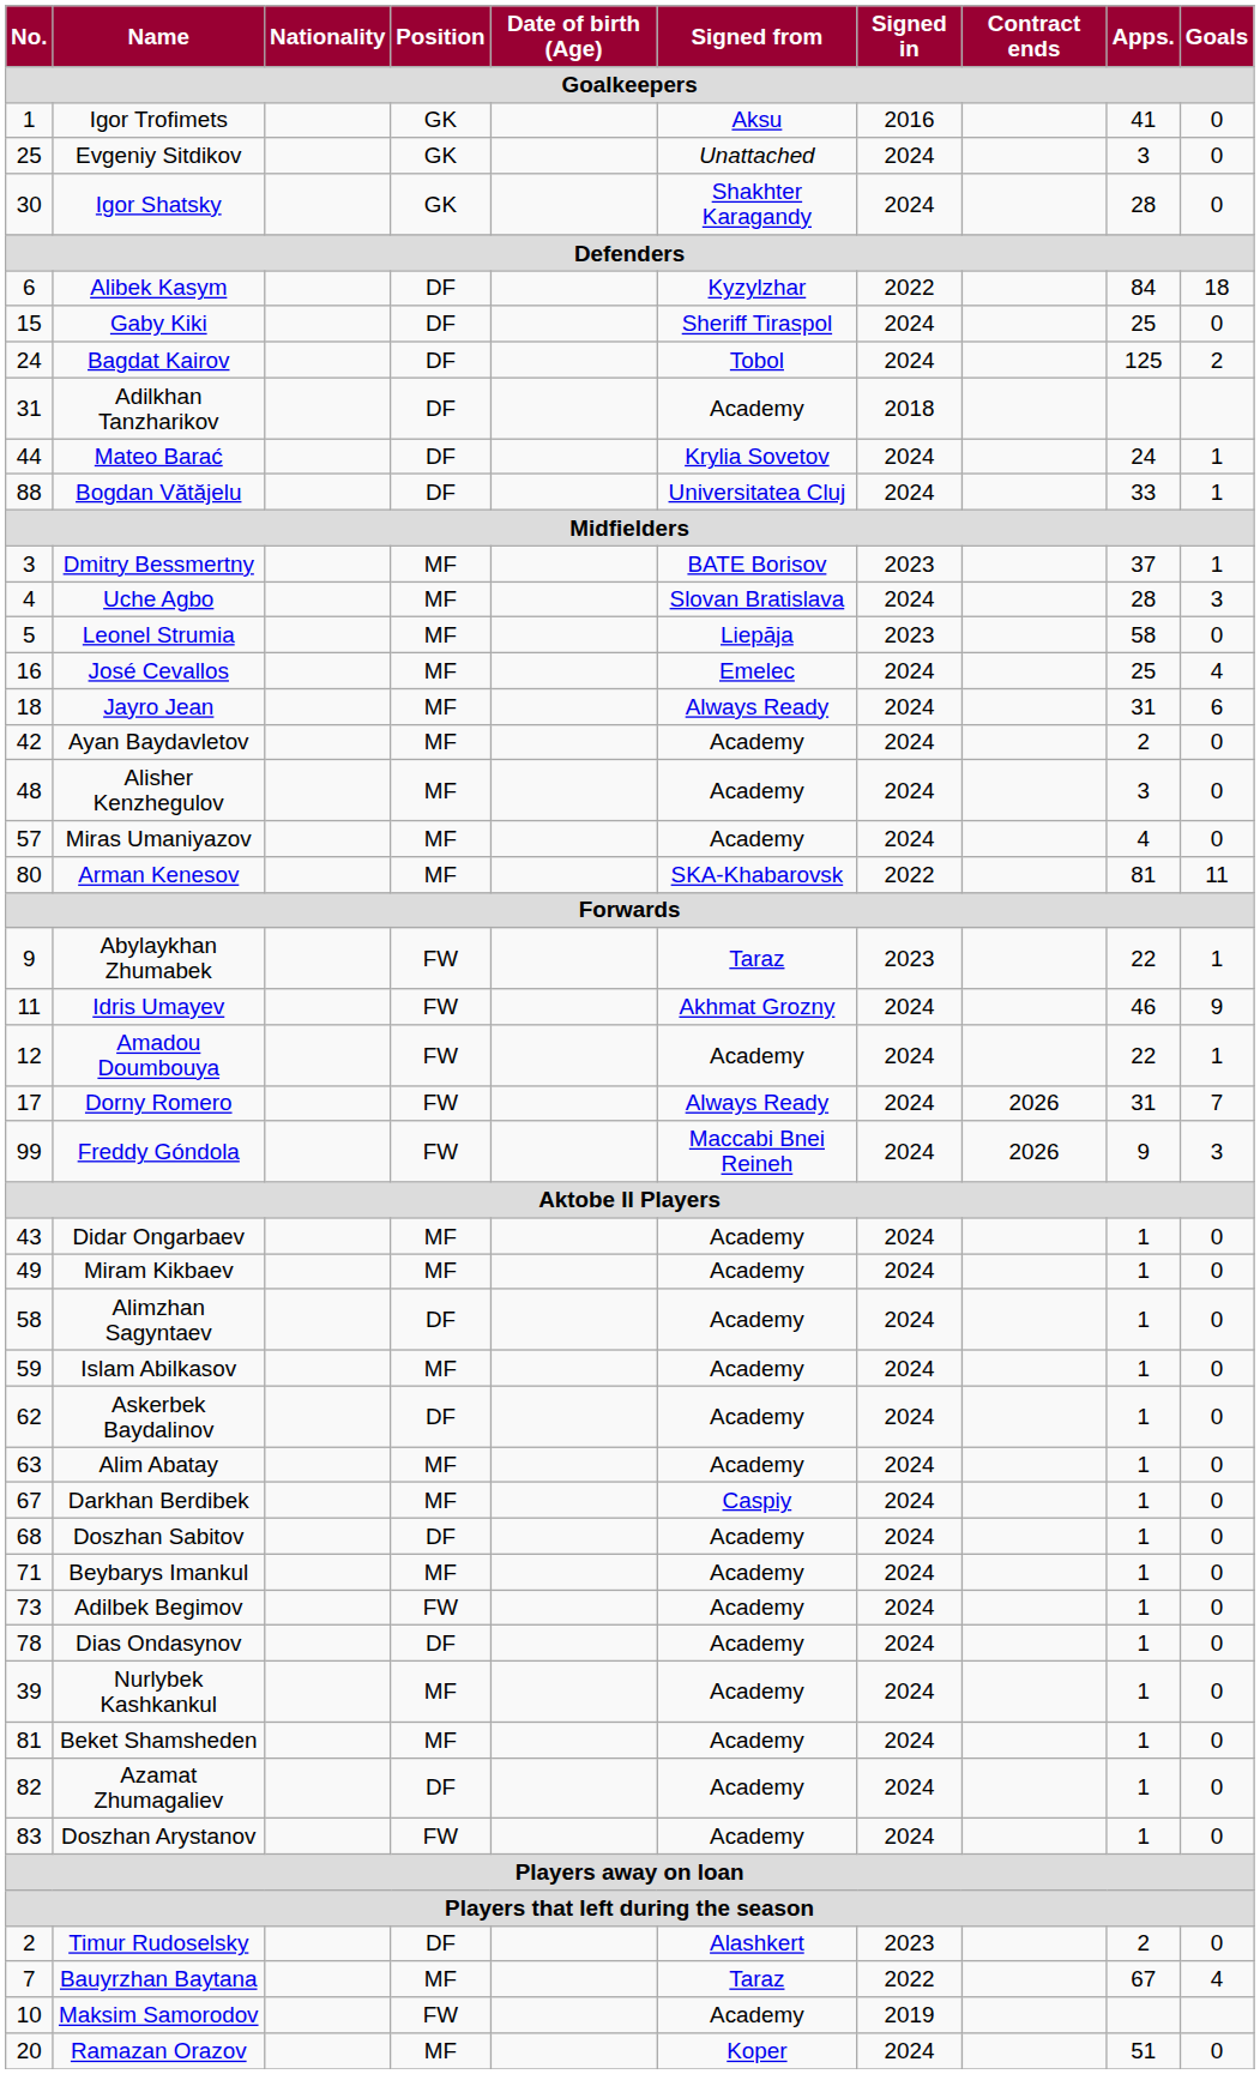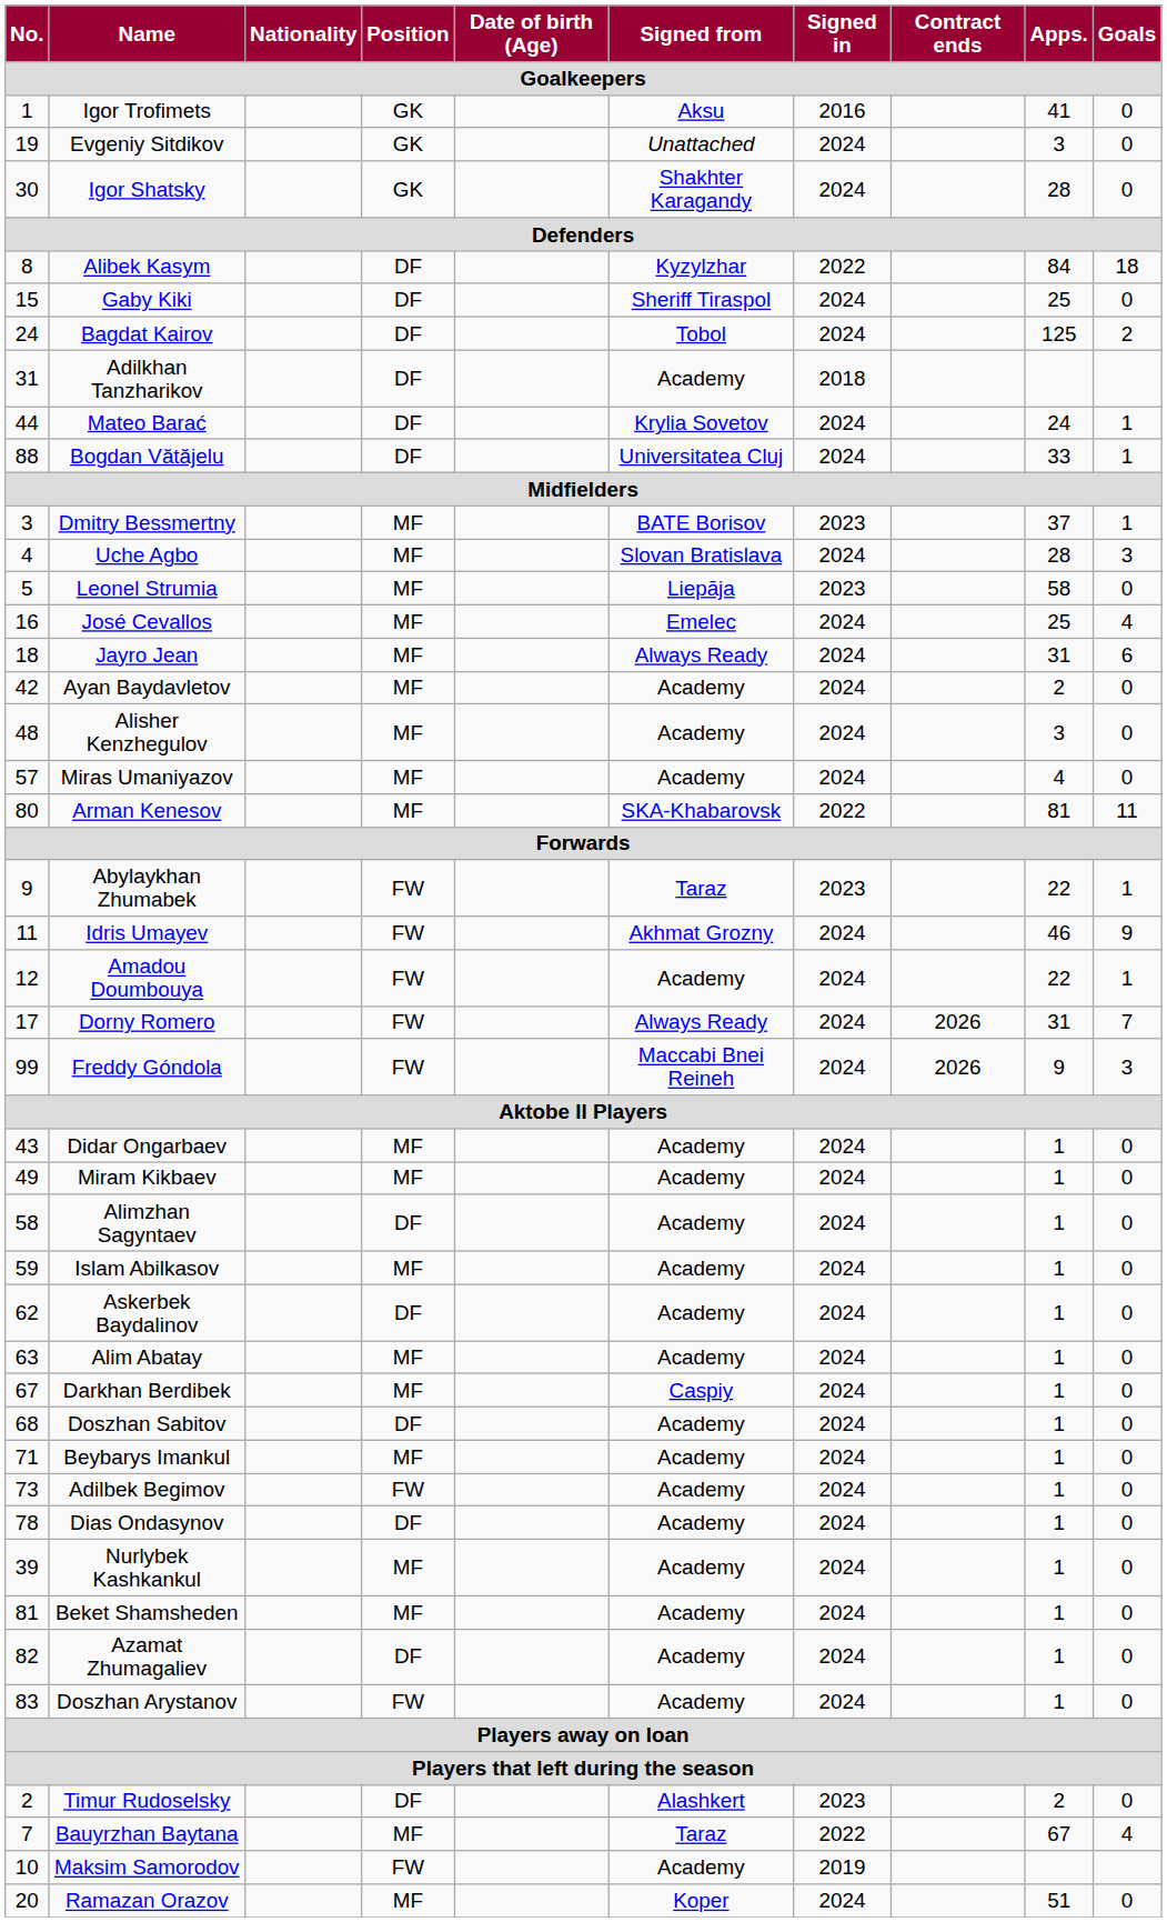 <table class="wikitable"  style="text-align:center; font-size:90%; width:90%;">
 <tr>
 <th style="background:#990033; color:#FFFFFF; text-align:center;">No.</th>
 <th style="background:#990033; color:#FFFFFF; text-align:center;">Name</th>
 <th style="background:#990033; color:#FFFFFF; text-align:center;">Nationality</th>
 <th style="background:#990033; color:#FFFFFF; text-align:center;">Position</th>
 <th style="background:#990033; color:#FFFFFF; text-align:center;">Date of birth (Age)</th>
 <th style="background:#990033; color:#FFFFFF; text-align:center;">Signed from</th>
 <th style="background:#990033; color:#FFFFFF; text-align:center;">Signed in</th>
 <th style="background:#990033; color:#FFFFFF; text-align:center;">Contract ends</th>
 <th style="background:#990033; color:#FFFFFF; text-align:center;">Apps.</th>
 <th style="background:#990033; color:#FFFFFF; text-align:center;">Goals</th>
 </tr>
 <tr>
 <th colspan="11"  style="background:#dcdcdc; text-align:center;">Goalkeepers</th>
 </tr>
 <tr>
 <td>1</td>
 <td>Igor Trofimets</td>
 <td></td>
 <td>GK</td>
 <td></td>
 <td><a href='#'>Aksu</a></td>
 <td>2016</td>
 <td></td>
 <td>41</td>
 <td>0</td>
 </tr>
 <tr>
-<td>25</td>
+<td>19</td>
 <td>Evgeniy Sitdikov</td>
 <td></td>
 <td>GK</td>
 <td></td>
 <td><em>Unattached</em></td>
 <td>2024</td>
 <td></td>
 <td>3</td>
 <td>0</td>
 </tr>
 <tr>
 <td>30</td>
 <td><a href='#'>Igor Shatsky</a></td>
 <td></td>
 <td>GK</td>
 <td></td>
 <td><a href='#'>Shakhter Karagandy</a></td>
 <td>2024</td>
 <td></td>
 <td>28</td>
 <td>0</td>
 </tr>
 <tr>
 <th colspan="11"  style="background:#dcdcdc; text-align:center;">Defenders</th>
 </tr>
 <tr>
-<td>6</td>
+<td>8</td>
 <td><a href='#'>Alibek Kasym</a></td>
 <td></td>
 <td>DF</td>
 <td></td>
 <td><a href='#'>Kyzylzhar</a></td>
 <td>2022</td>
 <td></td>
 <td>84</td>
 <td>18</td>
 </tr>
 <tr>
 <td>15</td>
 <td><a href='#'>Gaby Kiki</a></td>
 <td></td>
 <td>DF</td>
 <td></td>
 <td><a href='#'>Sheriff Tiraspol</a></td>
 <td>2024</td>
 <td></td>
 <td>25</td>
 <td>0</td>
 </tr>
 <tr>
 <td>24</td>
 <td><a href='#'>Bagdat Kairov</a></td>
 <td></td>
 <td>DF</td>
 <td></td>
 <td><a href='#'>Tobol</a></td>
 <td>2024</td>
 <td></td>
 <td>125</td>
 <td>2</td>
 </tr>
 <tr>
 <td>31</td>
 <td>Adilkhan Tanzharikov</td>
 <td></td>
 <td>DF</td>
 <td></td>
 <td>Academy</td>
 <td>2018</td>
 <td></td>
 <td></td>
 <td></td>
 </tr>
 <tr>
 <td>44</td>
 <td><a href='#'>Mateo Barać</a></td>
 <td></td>
 <td>DF</td>
 <td></td>
 <td><a href='#'>Krylia Sovetov</a></td>
 <td>2024</td>
 <td></td>
 <td>24</td>
 <td>1</td>
 </tr>
 <tr>
 <td>88</td>
 <td><a href='#'>Bogdan Vătăjelu</a></td>
 <td></td>
 <td>DF</td>
 <td></td>
 <td><a href='#'>Universitatea Cluj</a></td>
 <td>2024</td>
 <td></td>
 <td>33</td>
 <td>1</td>
 </tr>
 <tr>
 <th colspan="11"  style="background:#dcdcdc; text-align:center;">Midfielders</th>
 </tr>
 <tr>
 <td>3</td>
 <td><a href='#'>Dmitry Bessmertny</a></td>
 <td></td>
 <td>MF</td>
 <td></td>
 <td><a href='#'>BATE Borisov</a></td>
 <td>2023</td>
 <td></td>
 <td>37</td>
 <td>1</td>
 </tr>
 <tr>
 <td>4</td>
 <td><a href='#'>Uche Agbo</a></td>
 <td></td>
 <td>MF</td>
 <td></td>
 <td><a href='#'>Slovan Bratislava</a></td>
 <td>2024</td>
 <td></td>
 <td>28</td>
 <td>3</td>
 </tr>
 <tr>
 <td>5</td>
 <td><a href='#'>Leonel Strumia</a></td>
 <td></td>
 <td>MF</td>
 <td></td>
 <td><a href='#'>Liepāja</a></td>
 <td>2023</td>
 <td></td>
 <td>58</td>
 <td>0</td>
 </tr>
 <tr>
 <td>16</td>
 <td><a href='#'>José Cevallos</a></td>
 <td></td>
 <td>MF</td>
 <td></td>
 <td><a href='#'>Emelec</a></td>
 <td>2024</td>
 <td></td>
 <td>25</td>
 <td>4</td>
 </tr>
 <tr>
 <td>18</td>
 <td><a href='#'>Jayro Jean</a></td>
 <td></td>
 <td>MF</td>
 <td></td>
 <td><a href='#'>Always Ready</a></td>
 <td>2024</td>
 <td></td>
 <td>31</td>
 <td>6</td>
 </tr>
 <tr>
 <td>42</td>
 <td>Ayan Baydavletov</td>
 <td></td>
 <td>MF</td>
 <td></td>
 <td>Academy</td>
 <td>2024</td>
 <td></td>
 <td>2</td>
 <td>0</td>
 </tr>
 <tr>
 <td>48</td>
 <td>Alisher Kenzhegulov</td>
 <td></td>
 <td>MF</td>
 <td></td>
 <td>Academy</td>
 <td>2024</td>
 <td></td>
 <td>3</td>
 <td>0</td>
 </tr>
 <tr>
 <td>57</td>
 <td>Miras Umaniyazov</td>
 <td></td>
 <td>MF</td>
 <td></td>
 <td>Academy</td>
 <td>2024</td>
 <td></td>
 <td>4</td>
 <td>0</td>
 </tr>
 <tr>
 <td>80</td>
 <td><a href='#'>Arman Kenesov</a></td>
 <td></td>
 <td>MF</td>
 <td></td>
 <td><a href='#'>SKA-Khabarovsk</a></td>
 <td>2022</td>
 <td></td>
 <td>81</td>
 <td>11</td>
 </tr>
 <tr>
 <th colspan="11"  style="background:#dcdcdc; text-align:center;">Forwards</th>
 </tr>
 <tr>
 <td>9</td>
 <td>Abylaykhan Zhumabek</td>
 <td></td>
 <td>FW</td>
 <td></td>
 <td><a href='#'>Taraz</a></td>
 <td>2023</td>
 <td></td>
 <td>22</td>
 <td>1</td>
 </tr>
 <tr>
 <td>11</td>
 <td><a href='#'>Idris Umayev</a></td>
 <td></td>
 <td>FW</td>
 <td></td>
 <td><a href='#'>Akhmat Grozny</a></td>
 <td>2024</td>
 <td></td>
 <td>46</td>
 <td>9</td>
 </tr>
 <tr>
 <td>12</td>
 <td><a href='#'>Amadou Doumbouya</a></td>
 <td></td>
 <td>FW</td>
 <td></td>
 <td>Academy</td>
 <td>2024</td>
 <td></td>
 <td>22</td>
 <td>1</td>
 </tr>
 <tr>
 <td>17</td>
 <td><a href='#'>Dorny Romero</a></td>
 <td></td>
 <td>FW</td>
 <td></td>
 <td><a href='#'>Always Ready</a></td>
 <td>2024</td>
 <td>2026</td>
 <td>31</td>
 <td>7</td>
 </tr>
 <tr>
 <td>99</td>
 <td><a href='#'>Freddy Góndola</a></td>
 <td></td>
 <td>FW</td>
 <td></td>
 <td><a href='#'>Maccabi Bnei Reineh</a></td>
 <td>2024</td>
 <td>2026</td>
 <td>9</td>
 <td>3</td>
 </tr>
 <tr>
 <th colspan="11"  style="background:#dcdcdc; text-align:center;">Aktobe II Players</th>
 </tr>
 <tr>
 <td>43</td>
 <td>Didar Ongarbaev</td>
 <td></td>
 <td>MF</td>
 <td></td>
 <td>Academy</td>
 <td>2024</td>
 <td></td>
 <td>1</td>
 <td>0</td>
 </tr>
 <tr>
 <td>49</td>
 <td>Miram Kikbaev</td>
 <td></td>
 <td>MF</td>
 <td></td>
 <td>Academy</td>
 <td>2024</td>
 <td></td>
 <td>1</td>
 <td>0</td>
 </tr>
 <tr>
 <td>58</td>
 <td>Alimzhan Sagyntaev</td>
 <td></td>
 <td>DF</td>
 <td></td>
 <td>Academy</td>
 <td>2024</td>
 <td></td>
 <td>1</td>
 <td>0</td>
 </tr>
 <tr>
 <td>59</td>
 <td>Islam Abilkasov</td>
 <td></td>
 <td>MF</td>
 <td></td>
 <td>Academy</td>
 <td>2024</td>
 <td></td>
 <td>1</td>
 <td>0</td>
 </tr>
 <tr>
 <td>62</td>
 <td>Askerbek Baydalinov</td>
 <td></td>
 <td>DF</td>
 <td></td>
 <td>Academy</td>
 <td>2024</td>
 <td></td>
 <td>1</td>
 <td>0</td>
 </tr>
 <tr>
 <td>63</td>
 <td>Alim Abatay</td>
 <td></td>
 <td>MF</td>
 <td></td>
 <td>Academy</td>
 <td>2024</td>
 <td></td>
 <td>1</td>
 <td>0</td>
 </tr>
 <tr>
 <td>67</td>
 <td>Darkhan Berdibek</td>
 <td></td>
 <td>MF</td>
 <td></td>
 <td><a href='#'>Caspiy</a></td>
 <td>2024</td>
 <td></td>
 <td>1</td>
 <td>0</td>
 </tr>
 <tr>
 <td>68</td>
 <td>Doszhan Sabitov</td>
 <td></td>
 <td>DF</td>
 <td></td>
 <td>Academy</td>
 <td>2024</td>
 <td></td>
 <td>1</td>
 <td>0</td>
 </tr>
 <tr>
 <td>71</td>
 <td>Beybarys Imankul</td>
 <td></td>
 <td>MF</td>
 <td></td>
 <td>Academy</td>
 <td>2024</td>
 <td></td>
 <td>1</td>
 <td>0</td>
 </tr>
 <tr>
 <td>73</td>
 <td>Adilbek Begimov</td>
 <td></td>
 <td>FW</td>
 <td></td>
 <td>Academy</td>
 <td>2024</td>
 <td></td>
 <td>1</td>
 <td>0</td>
 </tr>
 <tr>
 <td>78</td>
 <td>Dias Ondasynov</td>
 <td></td>
 <td>DF</td>
 <td></td>
 <td>Academy</td>
 <td>2024</td>
 <td></td>
 <td>1</td>
 <td>0</td>
 </tr>
 <tr>
 <td>39</td>
 <td>Nurlybek Kashkankul</td>
 <td></td>
 <td>MF</td>
 <td></td>
 <td>Academy</td>
 <td>2024</td>
 <td></td>
 <td>1</td>
 <td>0</td>
 </tr>
 <tr>
 <td>81</td>
 <td>Beket Shamsheden</td>
 <td></td>
 <td>MF</td>
 <td></td>
 <td>Academy</td>
 <td>2024</td>
 <td></td>
 <td>1</td>
 <td>0</td>
 </tr>
 <tr>
 <td>82</td>
 <td>Azamat Zhumagaliev</td>
 <td></td>
 <td>DF</td>
 <td></td>
 <td>Academy</td>
 <td>2024</td>
 <td></td>
 <td>1</td>
 <td>0</td>
 </tr>
 <tr>
 <td>83</td>
 <td>Doszhan Arystanov</td>
 <td></td>
 <td>FW</td>
 <td></td>
 <td>Academy</td>
 <td>2024</td>
 <td></td>
 <td>1</td>
 <td>0</td>
 </tr>
 <tr>
 <th colspan="11"  style="background:#dcdcdc; text-align:center;">Players away on loan</th>
 </tr>
 <tr>
 <th colspan="11"  style="background:#dcdcdc; text-align:center;">Players that left during the season</th>
 </tr>
 <tr>
 <td>2</td>
 <td><a href='#'>Timur Rudoselsky</a></td>
 <td></td>
 <td>DF</td>
 <td></td>
 <td><a href='#'>Alashkert</a></td>
 <td>2023</td>
 <td></td>
 <td>2</td>
 <td>0</td>
 </tr>
 <tr>
 <td>7</td>
 <td><a href='#'>Bauyrzhan Baytana</a></td>
 <td></td>
 <td>MF</td>
 <td></td>
 <td><a href='#'>Taraz</a></td>
 <td>2022</td>
 <td></td>
 <td>67</td>
 <td>4</td>
 </tr>
 <tr>
 <td>10</td>
 <td><a href='#'>Maksim Samorodov</a></td>
 <td></td>
 <td>FW</td>
 <td></td>
 <td>Academy</td>
 <td>2019</td>
 <td></td>
 <td></td>
 <td></td>
 </tr>
 <tr>
 <td>20</td>
 <td><a href='#'>Ramazan Orazov</a></td>
 <td></td>
 <td>MF</td>
 <td></td>
 <td><a href='#'>Koper</a></td>
 <td>2024</td>
 <td></td>
 <td>51</td>
 <td>0</td>
 </tr>
 </table>
